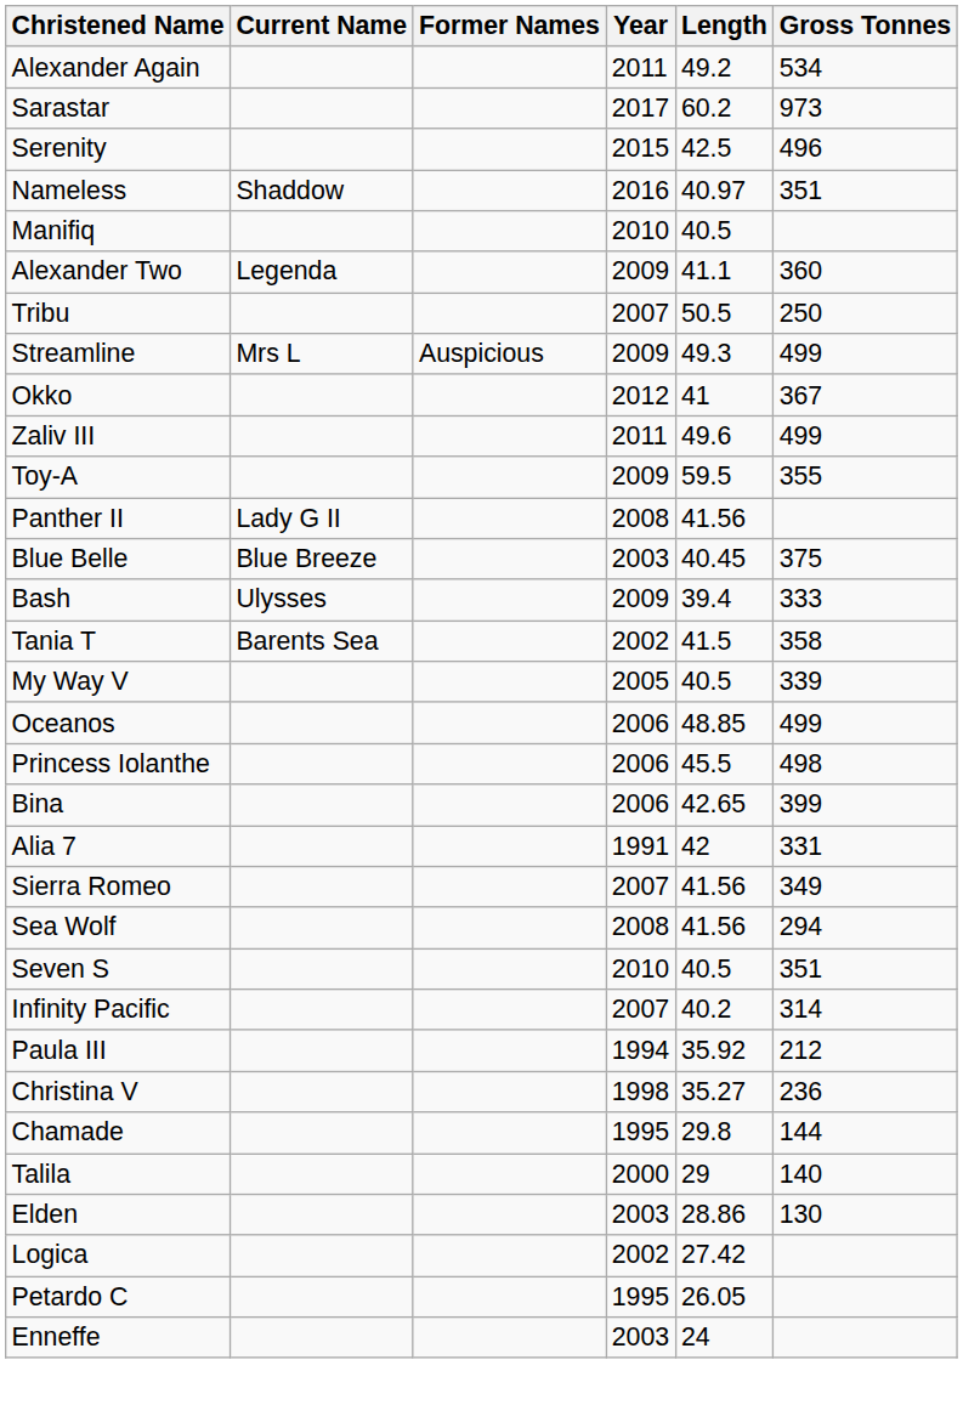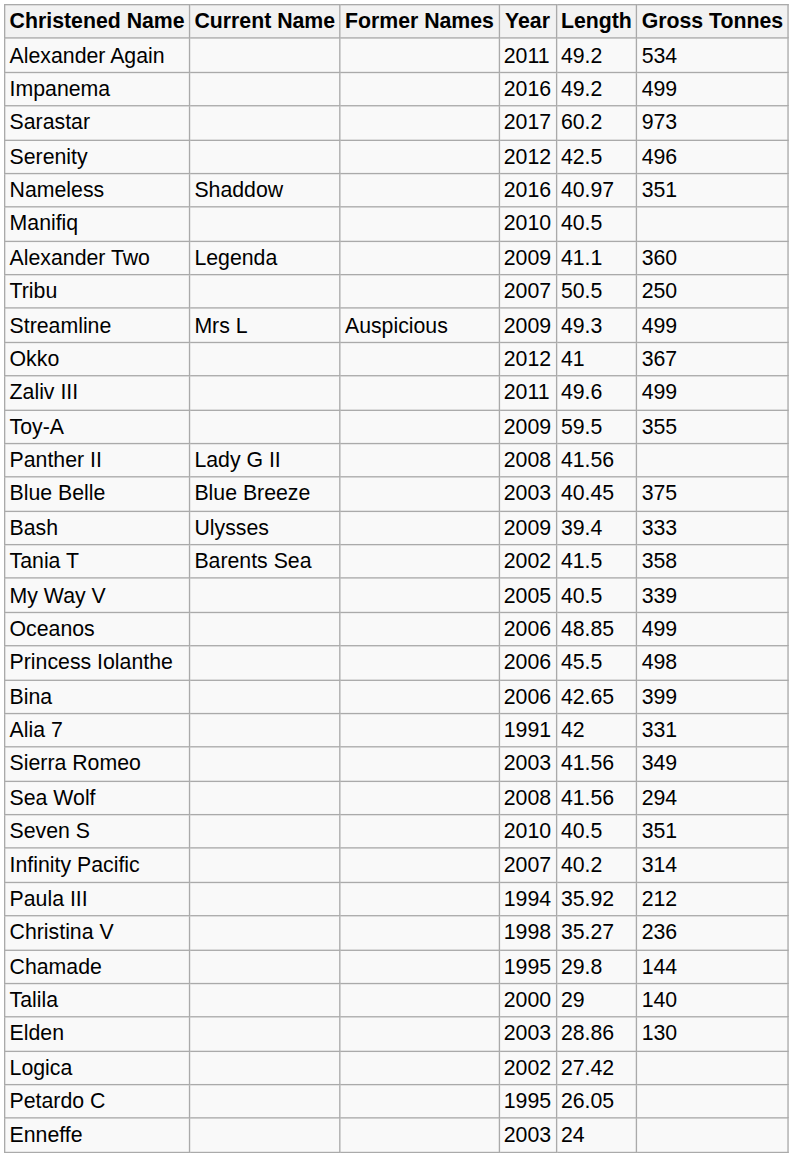 <table class="wikitable sortable">
 <tr>
 <th>Christened Name</th>
 <th>Current Name</th>
 <th>Former Names</th>
 <th>Year</th>
 <th>Length</th>
 <th>Gross Tonnes</th>
 </tr>
 <tr>
 <td>Alexander Again</td>
 <td></td>
 <td></td>
 <td>2011</td>
 <td>49.2</td>
 <td>534</td>
 </tr>
 <tr>
+<td>Impanema</td>
+<td></td>
+<td></td>
+<td>2016</td>
+<td>49.2</td>
+<td>499</td>
+</tr>
+<tr>
 <td>Sarastar</td>
 <td></td>
 <td></td>
 <td>2017</td>
 <td>60.2</td>
 <td>973</td>
 </tr>
 <tr>
 <td>Serenity</td>
 <td></td>
 <td></td>
-<td>2015</td>
+<td>2012</td>
 <td>42.5</td>
 <td>496</td>
 </tr>
 <tr>
 <td>Nameless</td>
 <td>Shaddow</td>
 <td></td>
 <td>2016</td>
 <td>40.97</td>
 <td>351</td>
 </tr>
 <tr>
 <td>Manifiq</td>
 <td></td>
 <td></td>
 <td>2010</td>
 <td>40.5</td>
 <td></td>
 </tr>
 <tr>
 <td>Alexander Two</td>
 <td>Legenda</td>
 <td></td>
 <td>2009</td>
 <td>41.1</td>
 <td>360</td>
 </tr>
 <tr>
 <td>Tribu</td>
 <td></td>
 <td></td>
 <td>2007</td>
 <td>50.5</td>
 <td>250</td>
 </tr>
 <tr>
 <td>Streamline</td>
 <td>Mrs L</td>
 <td>Auspicious</td>
 <td>2009</td>
 <td>49.3</td>
 <td>499</td>
 </tr>
 <tr>
 <td>Okko</td>
 <td></td>
 <td></td>
 <td>2012</td>
 <td>41</td>
 <td>367</td>
 </tr>
 <tr>
 <td>Zaliv III</td>
 <td></td>
 <td></td>
 <td>2011</td>
 <td>49.6</td>
 <td>499</td>
 </tr>
 <tr>
 <td>Toy-A</td>
 <td></td>
 <td></td>
 <td>2009</td>
 <td>59.5</td>
 <td>355</td>
 </tr>
 <tr>
 <td>Panther II</td>
 <td>Lady G II</td>
 <td></td>
 <td>2008</td>
 <td>41.56</td>
 <td></td>
 </tr>
 <tr>
 <td>Blue Belle</td>
 <td>Blue Breeze</td>
 <td></td>
 <td>2003</td>
 <td>40.45</td>
 <td>375</td>
 </tr>
 <tr>
 <td>Bash</td>
 <td>Ulysses</td>
 <td></td>
 <td>2009</td>
 <td>39.4</td>
 <td>333</td>
 </tr>
 <tr>
 <td>Tania T</td>
 <td>Barents Sea</td>
 <td></td>
 <td>2002</td>
 <td>41.5</td>
 <td>358</td>
 </tr>
 <tr>
 <td>My Way V</td>
 <td></td>
 <td></td>
 <td>2005</td>
 <td>40.5</td>
 <td>339</td>
 </tr>
 <tr>
 <td>Oceanos</td>
 <td></td>
 <td></td>
 <td>2006</td>
 <td>48.85</td>
 <td>499</td>
 </tr>
 <tr>
 <td>Princess Iolanthe</td>
 <td></td>
 <td></td>
 <td>2006</td>
 <td>45.5</td>
 <td>498</td>
 </tr>
 <tr>
 <td>Bina</td>
 <td></td>
 <td></td>
 <td>2006</td>
 <td>42.65</td>
 <td>399</td>
 </tr>
 <tr>
 <td>Alia 7</td>
 <td></td>
 <td></td>
 <td>1991</td>
 <td>42</td>
 <td>331</td>
 </tr>
 <tr>
 <td>Sierra Romeo</td>
 <td></td>
 <td></td>
-<td>2007</td>
+<td>2003</td>
 <td>41.56</td>
 <td>349</td>
 </tr>
 <tr>
 <td>Sea Wolf</td>
 <td></td>
 <td></td>
 <td>2008</td>
 <td>41.56</td>
 <td>294</td>
 </tr>
 <tr>
 <td>Seven S</td>
 <td></td>
 <td></td>
 <td>2010</td>
 <td>40.5</td>
 <td>351</td>
 </tr>
 <tr>
 <td>Infinity Pacific</td>
 <td></td>
 <td></td>
 <td>2007</td>
 <td>40.2</td>
 <td>314</td>
 </tr>
 <tr>
 <td>Paula III</td>
 <td></td>
 <td></td>
 <td>1994</td>
 <td>35.92</td>
 <td>212</td>
 </tr>
 <tr>
 <td>Christina V</td>
 <td></td>
 <td></td>
 <td>1998</td>
 <td>35.27</td>
 <td>236</td>
 </tr>
 <tr>
 <td>Chamade</td>
 <td></td>
 <td></td>
 <td>1995</td>
 <td>29.8</td>
 <td>144</td>
 </tr>
 <tr>
 <td>Talila</td>
 <td></td>
 <td></td>
 <td>2000</td>
 <td>29</td>
 <td>140</td>
 </tr>
 <tr>
 <td>Elden</td>
 <td></td>
 <td></td>
 <td>2003</td>
 <td>28.86</td>
 <td>130</td>
 </tr>
 <tr>
 <td>Logica</td>
 <td></td>
 <td></td>
 <td>2002</td>
 <td>27.42</td>
 <td></td>
 </tr>
 <tr>
 <td>Petardo C</td>
 <td></td>
 <td></td>
 <td>1995</td>
 <td>26.05</td>
 <td></td>
 </tr>
 <tr>
 <td>Enneffe</td>
 <td></td>
 <td></td>
 <td>2003</td>
 <td>24</td>
 <td></td>
 </tr>
 </table>
